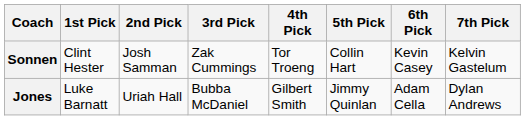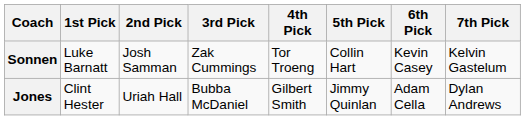 <table class="wikitable">
 <tr>
 <th>Coach</th>
 <th>1st Pick</th>
 <th>2nd Pick</th>
 <th>3rd Pick</th>
 <th>4th Pick</th>
 <th>5th Pick</th>
 <th>6th Pick</th>
 <th>7th Pick</th>
 </tr>
 <tr>
 <th>Sonnen</th>
-<td>Clint Hester</td>
+<td>Luke Barnatt</td>
 <td>Josh Samman</td>
 <td>Zak Cummings</td>
 <td>Tor Troeng</td>
 <td>Collin Hart</td>
 <td>Kevin Casey</td>
 <td>Kelvin Gastelum</td>
 </tr>
 <tr>
 <th>Jones</th>
-<td>Luke Barnatt</td>
+<td>Clint Hester</td>
 <td>Uriah Hall</td>
 <td>Bubba McDaniel</td>
 <td>Gilbert Smith</td>
 <td>Jimmy Quinlan</td>
 <td>Adam Cella</td>
 <td>Dylan Andrews</td>
 </tr>
 </table>
